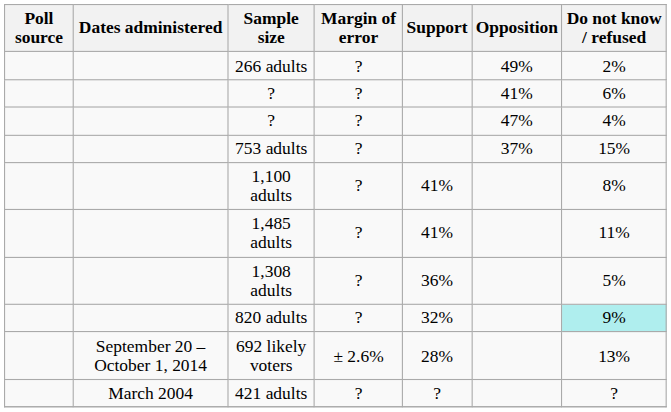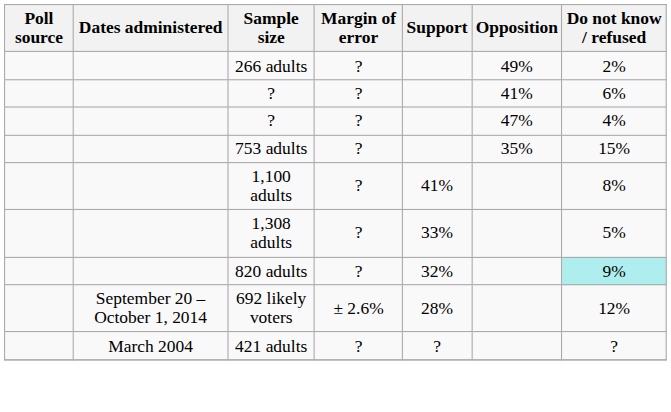 <table class="wikitable" style="text-align: center">
 <tr>
 <th>Poll source</th>
 <th>Dates administered</th>
 <th>Sample size</th>
 <th>Margin of error</th>
 <th>Support</th>
 <th>Opposition</th>
 <th>Do not know / refused</th>
 </tr>
 <tr>
 <td></td>
 <td></td>
 <td>266 adults</td>
 <td>?</td>
 <td></td>
 <td>49%</td>
 <td>2%</td>
 </tr>
 <tr>
 <td></td>
 <td></td>
 <td>?</td>
 <td>?</td>
 <td></td>
 <td>41%</td>
 <td>6%</td>
 </tr>
 <tr>
 <td></td>
 <td></td>
 <td>?</td>
 <td>?</td>
 <td></td>
 <td>47%</td>
 <td>4%</td>
 </tr>
 <tr>
 <td></td>
 <td></td>
 <td>753 adults</td>
 <td>?</td>
 <td></td>
-<td>37%</td>
+<td>35%</td>
 <td>15%</td>
 </tr>
 <tr>
 <td></td>
 <td></td>
 <td>1,100 adults</td>
 <td>?</td>
 <td>41%</td>
 <td></td>
 <td>8%</td>
 </tr>
 <tr>
 <td></td>
 <td></td>
-<td>1,485 adults</td>
-<td>?</td>
-<td>41%</td>
-<td></td>
-<td>11%</td>
-</tr>
-<tr>
-<td></td>
-<td></td>
 <td>1,308 adults</td>
 <td>?</td>
-<td>36%</td>
+<td>33%</td>
 <td></td>
 <td>5%</td>
 </tr>
 <tr>
 <td></td>
 <td></td>
 <td>820 adults</td>
 <td>?</td>
 <td>32%</td>
 <td></td>
 <td style="background: paleturquoise;">9%</td>
 </tr>
 <tr>
 <td align></td>
 <td>September 20 – October 1, 2014</td>
 <td>692 likely voters</td>
 <td>± 2.6%</td>
 <td>28%</td>
 <td></td>
-<td>13%</td>
+<td>12%</td>
 </tr>
 <tr>
 <td></td>
 <td>March 2004</td>
 <td>421 adults</td>
 <td>?</td>
 <td>?</td>
 <td></td>
 <td>?</td>
 </tr>
 <tr>
 </tr>
 </table>
